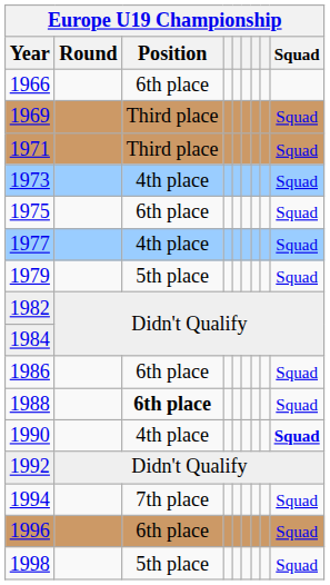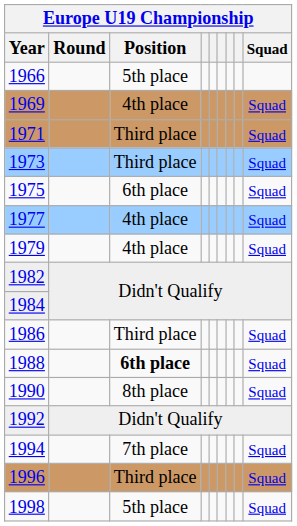 <table class="wikitable" style="text-align: center;">
 <tr>
 <th colspan=9><a href='#'>Europe U19 Championship</a></th>
 </tr>
 <tr>
 <th>Year</th>
 <th>Round</th>
 <th>Position</th>
 <th></th>
 <th></th>
 <th></th>
 <th></th>
 <th></th>
 <th><small>Squad</small></th>
 </tr>
 <tr bgcolor=>
 <td> <a href='#'>1966</a></td>
 <td></td>
-<td>6th place</td>
+<td>5th place</td>
 <td></td>
 <td></td>
 <td></td>
 <td></td>
 <td></td>
 <td></td>
 </tr>
 <tr bgcolor=cc9966>
 <td> <a href='#'>1969</a></td>
 <td></td>
-<td>Third place</td>
+<td>4th place</td>
 <td></td>
 <td></td>
 <td></td>
 <td></td>
 <td></td>
 <td><small> <a href='#'>Squad</a></small></td>
 </tr>
 <tr bgcolor=cc9966>
 <td> <a href='#'>1971</a></td>
 <td></td>
 <td>Third place</td>
 <td></td>
 <td></td>
 <td></td>
 <td></td>
 <td></td>
 <td><small> <a href='#'>Squad</a></small></td>
 </tr>
 <tr bgcolor=9acdff>
 <td> <a href='#'>1973</a></td>
 <td></td>
-<td>4th place</td>
+<td>Third place</td>
 <td></td>
 <td></td>
 <td></td>
 <td></td>
 <td></td>
 <td><small> <a href='#'>Squad</a></small></td>
 </tr>
 <tr>
 <td> <a href='#'>1975</a></td>
 <td></td>
 <td>6th place</td>
 <td></td>
 <td></td>
 <td></td>
 <td></td>
 <td></td>
 <td><small> <a href='#'>Squad</a></small></td>
 </tr>
 <tr bgcolor=9acdff>
 <td> <a href='#'>1977</a></td>
 <td></td>
 <td>4th place</td>
 <td></td>
 <td></td>
 <td></td>
 <td></td>
 <td></td>
 <td><small> <a href='#'>Squad</a></small></td>
 </tr>
 <tr>
 <td> <a href='#'>1979</a></td>
 <td></td>
-<td>5th place</td>
+<td>4th place</td>
 <td></td>
 <td></td>
 <td></td>
 <td></td>
 <td></td>
 <td><small> <a href='#'>Squad</a></small></td>
 </tr>
 <tr bgcolor=efefef>
 <td> <a href='#'>1982</a></td>
 <td colspan=8 rowspan=2>Didn't Qualify</td>
 </tr>
 <tr bgcolor=efefef>
 <td> <a href='#'>1984</a></td>
 </tr>
 <tr>
 <td> <a href='#'>1986</a></td>
 <td></td>
-<td>6th place</td>
+<td>Third place</td>
 <td></td>
 <td></td>
 <td></td>
 <td></td>
 <td></td>
 <td><small> <a href='#'>Squad</a></small></td>
 </tr>
 <tr bgcolor=>
 <td> <a href='#'>1988</a></td>
 <td></td>
 <td><strong>6th place</strong></td>
 <td></td>
 <td></td>
 <td></td>
 <td></td>
 <td></td>
 <td><small> <a href='#'>Squad</a></small></td>
 </tr>
 <tr bgcolor=>
 <td> <a href='#'>1990</a></td>
 <td></td>
-<td>4th place</td>
+<td>8th place</td>
 <td></td>
 <td></td>
 <td></td>
 <td></td>
 <td></td>
-<td><strong><small> <a href='#'>Squad</a></small></strong></td>
+<td><small> <a href='#'>Squad</a></small></td>
 </tr>
 <tr bgcolor=efefef>
 <td> <a href='#'>1992</a></td>
 <td colspan=8>Didn't Qualify</td>
 </tr>
 <tr bgcolor=>
 <td> <a href='#'>1994</a></td>
 <td></td>
 <td>7th place</td>
 <td></td>
 <td></td>
 <td></td>
 <td></td>
 <td></td>
 <td><small> <a href='#'>Squad</a></small></td>
 </tr>
 <tr bgcolor=cc9966>
 <td> <a href='#'>1996</a></td>
 <td></td>
-<td>6th place</td>
+<td>Third place</td>
 <td></td>
 <td></td>
 <td></td>
 <td></td>
 <td></td>
 <td><small> <a href='#'>Squad</a></small></td>
 </tr>
 <tr bgcolor=>
 <td> <a href='#'>1998</a></td>
 <td></td>
 <td>5th place</td>
 <td></td>
 <td></td>
 <td></td>
 <td></td>
 <td></td>
 <td><small> <a href='#'>Squad</a></small></td>
 </tr>
 </table>
